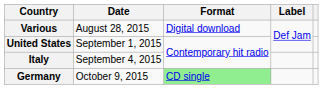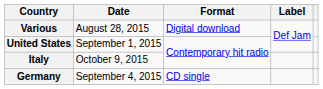 <table class="wikitable plainrowheaders">
 <tr>
 <th scope="col">Country</th>
 <th scope="col">Date</th>
 <th scope="col">Format</th>
 <th scope="col">Label</th>
 <th scope="col"></th>
 </tr>
 <tr>
 <th scope="row">Various</th>
 <td>August 28, 2015</td>
 <td><a href='#'>Digital download</a></td>
 <td rowspan="2"><a href='#'>Def Jam</a></td>
 <td></td>
 </tr>
 <tr>
 <th scope="row">United States</th>
 <td>September 1, 2015</td>
 <td rowspan="2"><a href='#'>Contemporary hit radio</a></td>
 <td></td>
 </tr>
 <tr>
 <th scope="row">Italy</th>
-<td>September 4, 2015</td>
+<td>October 9, 2015</td>
 <td></td>
 <td></td>
 </tr>
 <tr>
 <th scope="row">Germany</th>
-<td>October 9, 2015</td>
-<td style="background: lightgreen;"><a href='#'>CD single</a></td>
+<td>September 4, 2015</td>
+<td><a href='#'>CD single</a></td>
 <td></td>
 <td></td>
 </tr>
 </table>
